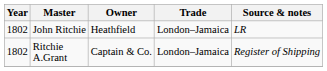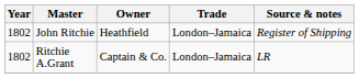 <table class=" wikitable">
 <tr>
 <th>Year</th>
 <th>Master</th>
 <th>Owner</th>
 <th>Trade</th>
 <th>Source & notes</th>
 </tr>
 <tr>
 <td>1802</td>
 <td>John Ritchie</td>
 <td>Heathfield</td>
 <td>London–Jamaica</td>
-<td><em>LR</em></td>
+<td><em>Register of Shipping</em></td>
 </tr>
 <tr>
 <td>1802</td>
 <td>Ritchie<br>A.Grant</td>
 <td>Captain & Co.</td>
 <td>London–Jamaica</td>
-<td><em>Register of Shipping</em></td>
+<td><em>LR</em></td>
 </tr>
 <tr>
 </tr>
 </table>
